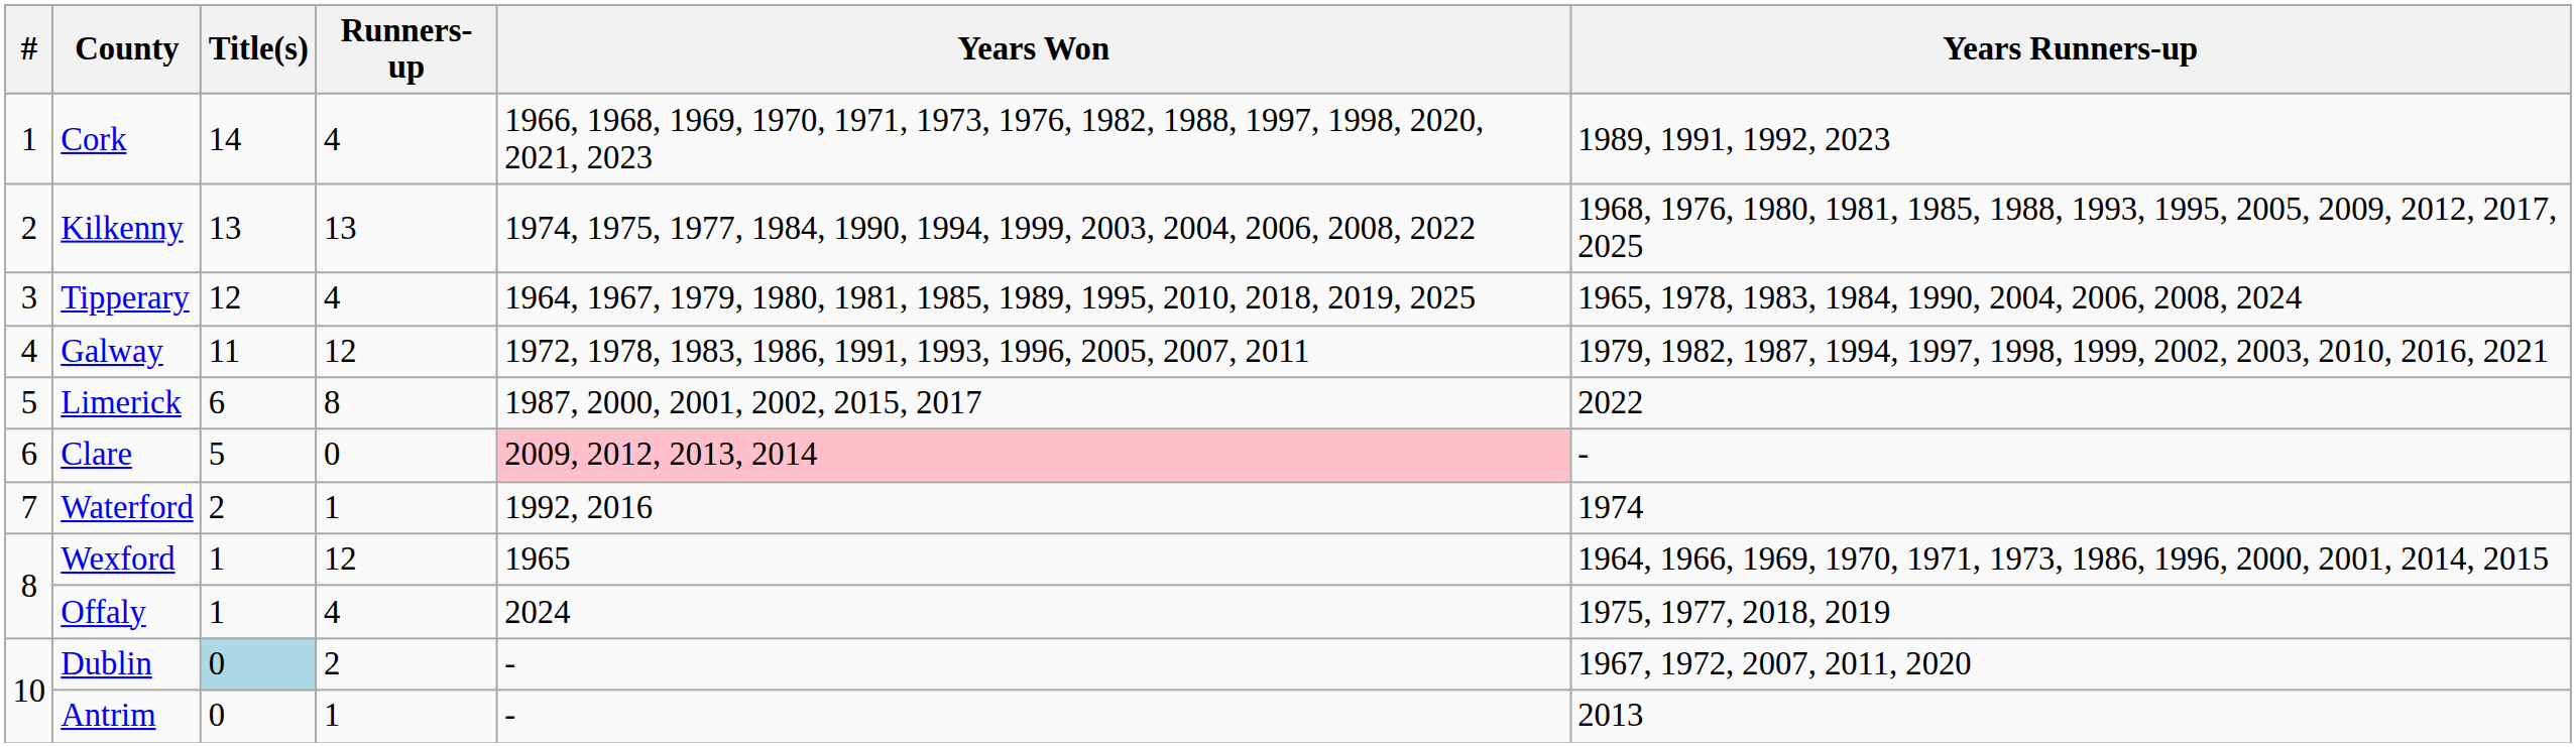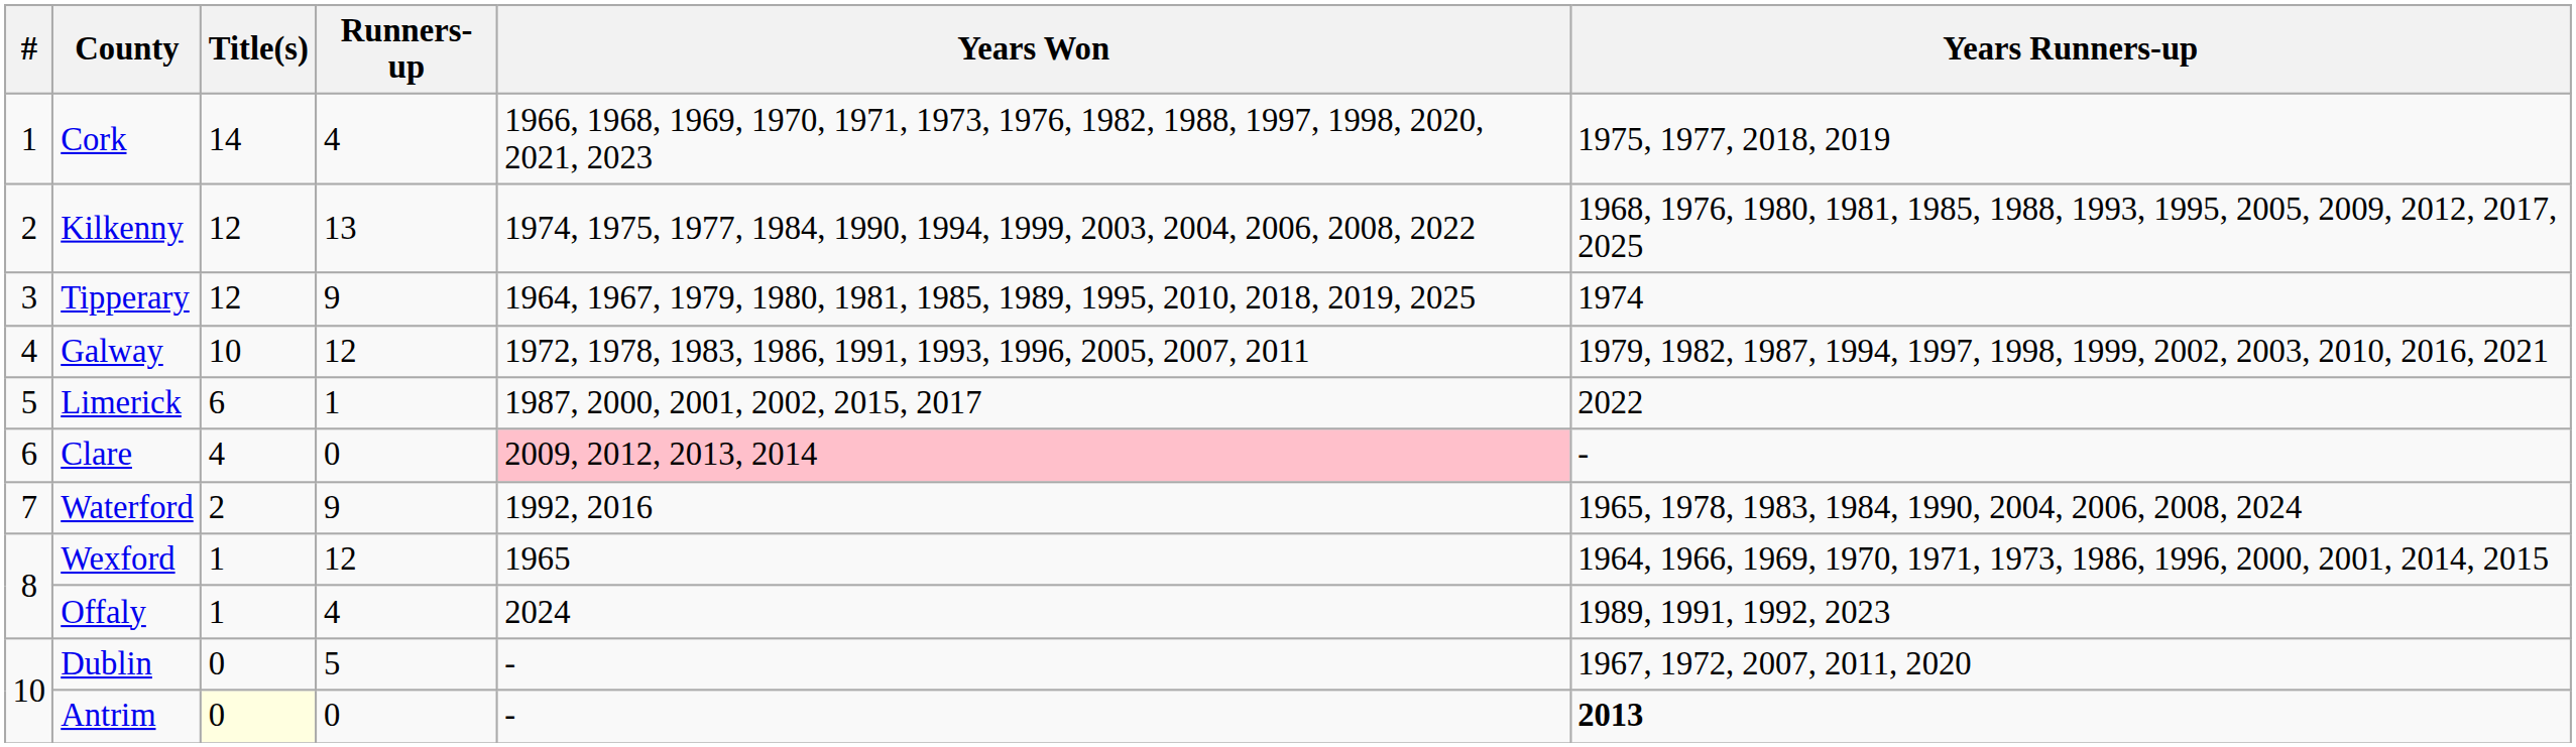 <table class=wikitable>
 <tr>
 <th>#</th>
 <th>County</th>
 <th>Title(s)</th>
 <th>Runners-up</th>
 <th>Years Won</th>
 <th>Years Runners-up</th>
 </tr>
 <tr>
 <td rowspan=1 align=center>1</td>
 <td> <a href='#'>Cork</a></td>
 <td>14</td>
 <td>4</td>
 <td>1966, 1968, 1969, 1970, 1971, 1973, 1976, 1982, 1988, 1997, 1998, 2020, 2021, 2023</td>
-<td>1989, 1991, 1992, 2023</td>
+<td>1975, 1977, 2018, 2019</td>
 </tr>
 <tr>
 <td rowspan=1 align=center>2</td>
 <td> <a href='#'>Kilkenny</a></td>
-<td>13</td>
+<td>12</td>
 <td>13</td>
 <td>1974, 1975, 1977, 1984, 1990, 1994, 1999, 2003, 2004, 2006, 2008, 2022</td>
 <td>1968, 1976, 1980, 1981, 1985, 1988, 1993, 1995, 2005, 2009, 2012, 2017, 2025</td>
 </tr>
 <tr>
 <td rowspan=1 align=center>3</td>
 <td> <a href='#'>Tipperary</a></td>
 <td>12</td>
-<td>4</td>
+<td>9</td>
 <td>1964, 1967, 1979, 1980, 1981, 1985, 1989, 1995, 2010, 2018, 2019, 2025</td>
-<td>1965, 1978, 1983, 1984, 1990, 2004, 2006, 2008, 2024</td>
+<td>1974</td>
 </tr>
 <tr>
 <td align=center>4</td>
 <td> <a href='#'>Galway</a></td>
-<td>11</td>
+<td>10</td>
 <td>12</td>
 <td>1972, 1978, 1983, 1986, 1991, 1993, 1996, 2005, 2007, 2011</td>
 <td>1979, 1982, 1987, 1994, 1997, 1998, 1999, 2002, 2003, 2010, 2016, 2021</td>
 </tr>
 <tr>
 <td align=center>5</td>
 <td> <a href='#'>Limerick</a></td>
 <td>6</td>
-<td>8</td>
+<td>1</td>
 <td>1987, 2000, 2001, 2002, 2015, 2017</td>
 <td>2022</td>
 </tr>
 <tr>
 <td align=center>6</td>
 <td> <a href='#'>Clare</a></td>
-<td>5</td>
+<td>4</td>
 <td>0</td>
 <td style="background: pink;">2009, 2012, 2013, 2014</td>
 <td>-</td>
 </tr>
 <tr>
 <td rowspan=1 align=center>7</td>
 <td> <a href='#'>Waterford</a></td>
 <td>2</td>
-<td>1</td>
+<td>9</td>
 <td>1992, 2016</td>
-<td>1974</td>
+<td>1965, 1978, 1983, 1984, 1990, 2004, 2006, 2008, 2024</td>
 </tr>
 <tr>
 <td rowspan=2 align=center>8</td>
 <td> <a href='#'>Wexford</a></td>
 <td>1</td>
 <td>12</td>
 <td>1965</td>
 <td>1964, 1966, 1969, 1970, 1971, 1973, 1986, 1996, 2000, 2001, 2014, 2015</td>
 </tr>
 <tr>
 <td> <a href='#'>Offaly</a></td>
 <td>1</td>
 <td>4</td>
 <td>2024</td>
-<td>1975, 1977, 2018, 2019</td>
+<td>1989, 1991, 1992, 2023</td>
 </tr>
 <tr>
 <td rowspan="2" align="center">10</td>
 <td> <a href='#'>Dublin</a></td>
-<td style="background: lightblue;">0</td>
-<td>2</td>
+<td>0</td>
+<td>5</td>
 <td>-</td>
 <td>1967, 1972, 2007, 2011, 2020</td>
 </tr>
 <tr>
 <td> <a href='#'>Antrim</a></td>
+<td style="background: lightyellow;">0</td>
 <td>0</td>
-<td>1</td>
 <td>-</td>
-<td>2013</td>
+<td><strong>2013</strong></td>
 </tr>
 </table>
